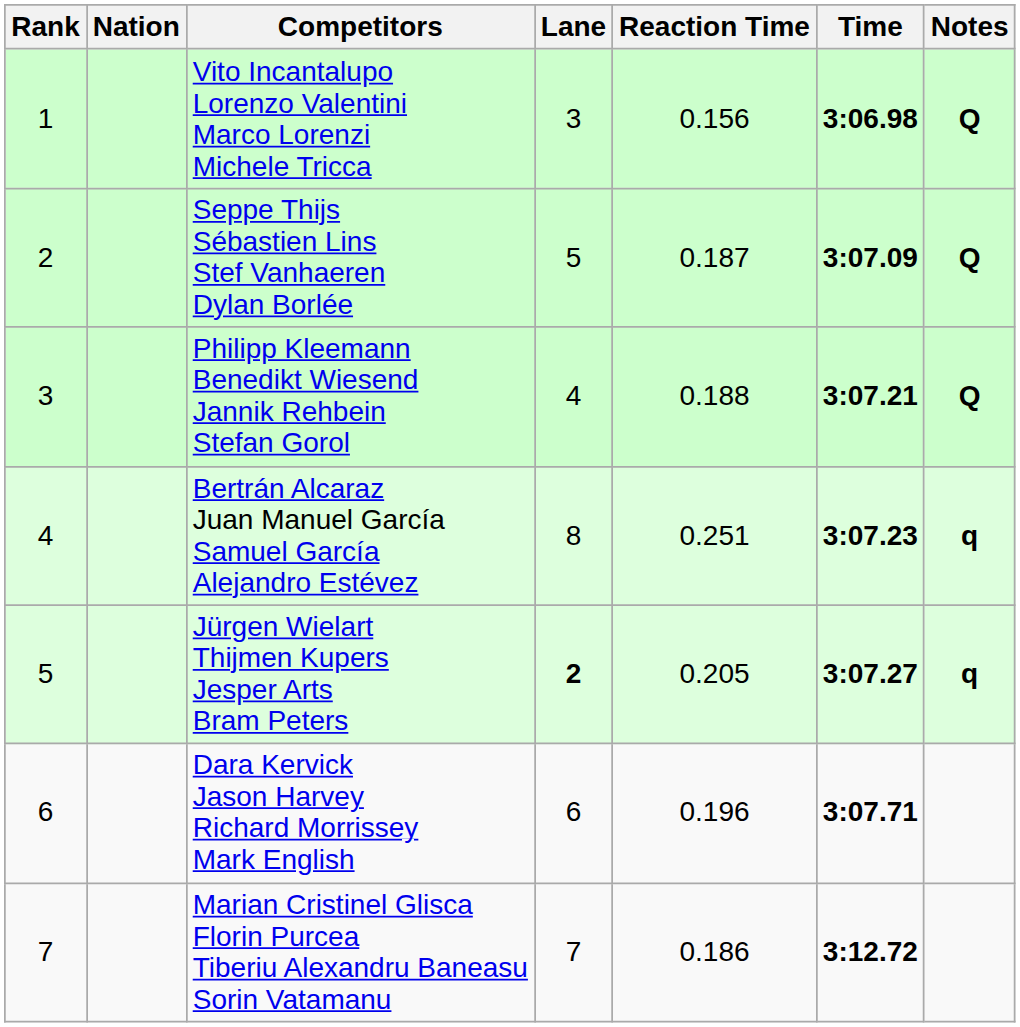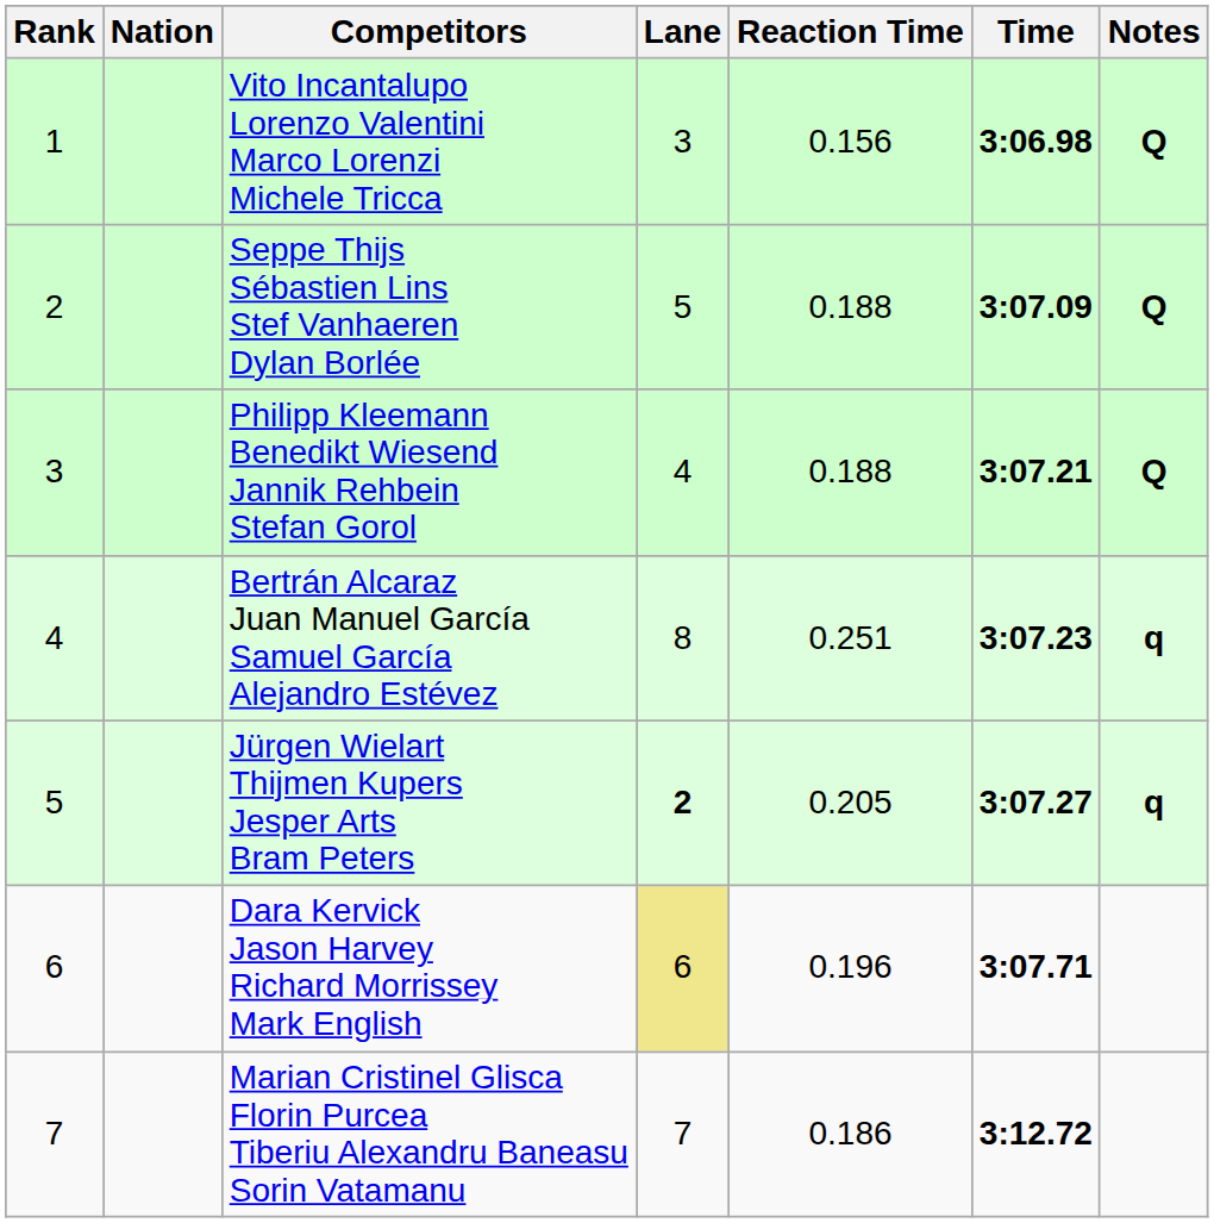 <table class="wikitable sortable" style="text-align:center">
 <tr>
 <th>Rank</th>
 <th>Nation</th>
 <th>Competitors</th>
 <th>Lane</th>
 <th>Reaction Time</th>
 <th>Time</th>
 <th>Notes</th>
 </tr>
 <tr bgcolor=ccffcc>
 <td>1</td>
 <td align=left></td>
 <td align=left><a href='#'>Vito Incantalupo</a><br><a href='#'>Lorenzo Valentini</a><br><a href='#'>Marco Lorenzi</a><br><a href='#'>Michele Tricca</a></td>
 <td>3</td>
 <td>0.156</td>
 <td><strong>3:06.98</strong></td>
 <td><strong>Q</strong></td>
 </tr>
 <tr bgcolor=ccffcc>
 <td>2</td>
 <td align=left></td>
 <td align=left><a href='#'>Seppe Thijs</a><br><a href='#'>Sébastien Lins</a><br><a href='#'>Stef Vanhaeren</a><br><a href='#'>Dylan Borlée</a></td>
 <td>5</td>
-<td>0.187</td>
+<td>0.188</td>
 <td><strong>3:07.09</strong></td>
 <td><strong>Q</strong></td>
 </tr>
 <tr bgcolor=ccffcc>
 <td>3</td>
 <td align=left></td>
 <td align=left><a href='#'>Philipp Kleemann</a><br><a href='#'>Benedikt Wiesend</a><br><a href='#'>Jannik Rehbein</a><br><a href='#'>Stefan Gorol</a></td>
 <td>4</td>
 <td>0.188</td>
 <td><strong>3:07.21</strong></td>
 <td><strong>Q</strong></td>
 </tr>
 <tr bgcolor=ddffdd>
 <td>4</td>
 <td align=left></td>
 <td align=left><a href='#'>Bertrán Alcaraz</a><br>Juan Manuel García<br><a href='#'>Samuel García</a><br><a href='#'>Alejandro Estévez</a></td>
 <td>8</td>
 <td>0.251</td>
 <td><strong>3:07.23</strong></td>
 <td><strong>q</strong></td>
 </tr>
 <tr bgcolor=ddffdd>
 <td>5</td>
 <td align=left></td>
 <td align=left><a href='#'>Jürgen Wielart</a><br><a href='#'>Thijmen Kupers</a><br><a href='#'>Jesper Arts</a><br><a href='#'>Bram Peters</a></td>
 <td><strong>2</strong></td>
 <td>0.205</td>
 <td><strong>3:07.27</strong></td>
 <td><strong>q</strong></td>
 </tr>
 <tr>
 <td>6</td>
 <td align=left></td>
 <td align=left><a href='#'>Dara Kervick</a><br><a href='#'>Jason Harvey</a><br><a href='#'>Richard Morrissey</a><br><a href='#'>Mark English</a></td>
-<td>6</td>
+<td style="background: khaki;">6</td>
 <td>0.196</td>
 <td><strong>3:07.71</strong></td>
 <td></td>
 </tr>
 <tr>
 <td>7</td>
 <td align=left></td>
 <td align=left><a href='#'>Marian Cristinel Glisca</a><br><a href='#'>Florin Purcea</a><br><a href='#'>Tiberiu Alexandru Baneasu</a><br><a href='#'>Sorin Vatamanu</a></td>
 <td>7</td>
 <td>0.186</td>
 <td><strong>3:12.72</strong></td>
 <td></td>
 </tr>
 </table>
